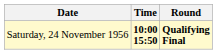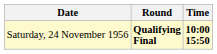 <table class="wikitable">
 <tr>
 <th>Date</th>
+<th>Round</th>
 <th>Time</th>
-<th>Round</th>
 </tr>
 <tr style=background:lemonchiffon>
 <td>Saturday, 24 November 1956</td>
+<td><strong>Qualifying</strong><br><strong>Final</strong></td>
 <td><strong>10:00</strong><br><strong>15:50</strong></td>
-<td><strong>Qualifying</strong><br><strong>Final</strong></td>
 </tr>
 </table>
